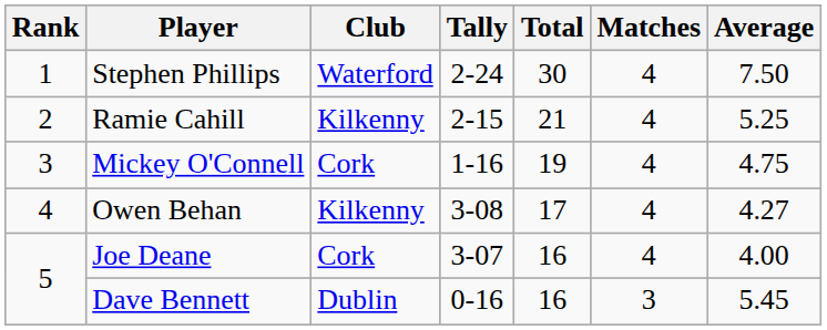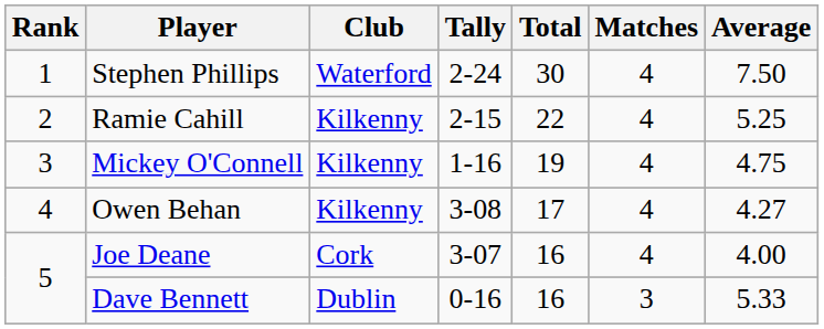 <table class="wikitable">
 <tr>
 <th>Rank</th>
 <th>Player</th>
 <th>Club</th>
 <th>Tally</th>
 <th>Total</th>
 <th>Matches</th>
 <th>Average</th>
 </tr>
 <tr>
 <td rowspan=1 align=center>1</td>
 <td>Stephen Phillips</td>
 <td><a href='#'>Waterford</a></td>
 <td align=center>2-24</td>
 <td align=center>30</td>
 <td align=center>4</td>
 <td align=center>7.50</td>
 </tr>
 <tr>
 <td rowspan=1 align=center>2</td>
 <td>Ramie Cahill</td>
 <td><a href='#'>Kilkenny</a></td>
 <td align=center>2-15</td>
-<td align=center>21</td>
+<td align=center>22</td>
 <td align=center>4</td>
 <td align=center>5.25</td>
 </tr>
 <tr>
 <td rowspan=1 align=center>3</td>
 <td><a href='#'>Mickey O'Connell</a></td>
-<td><a href='#'>Cork</a></td>
+<td><a href='#'>Kilkenny</a></td>
 <td align=center>1-16</td>
 <td align=center>19</td>
 <td align=center>4</td>
 <td align=center>4.75</td>
 </tr>
 <tr>
 <td rowspan=1 align=center>4</td>
 <td>Owen Behan</td>
 <td><a href='#'>Kilkenny</a></td>
 <td align=center>3-08</td>
 <td align=center>17</td>
 <td align=center>4</td>
 <td align=center>4.27</td>
 </tr>
 <tr>
 <td rowspan=2 align=center>5</td>
 <td><a href='#'>Joe Deane</a></td>
 <td><a href='#'>Cork</a></td>
 <td align=center>3-07</td>
 <td align=center>16</td>
 <td align=center>4</td>
 <td align=center>4.00</td>
 </tr>
 <tr>
 <td><a href='#'>Dave Bennett</a></td>
 <td><a href='#'>Dublin</a></td>
 <td align=center>0-16</td>
 <td align=center>16</td>
 <td align=center>3</td>
-<td align=center>5.45</td>
+<td align=center>5.33</td>
 </tr>
 </table>
